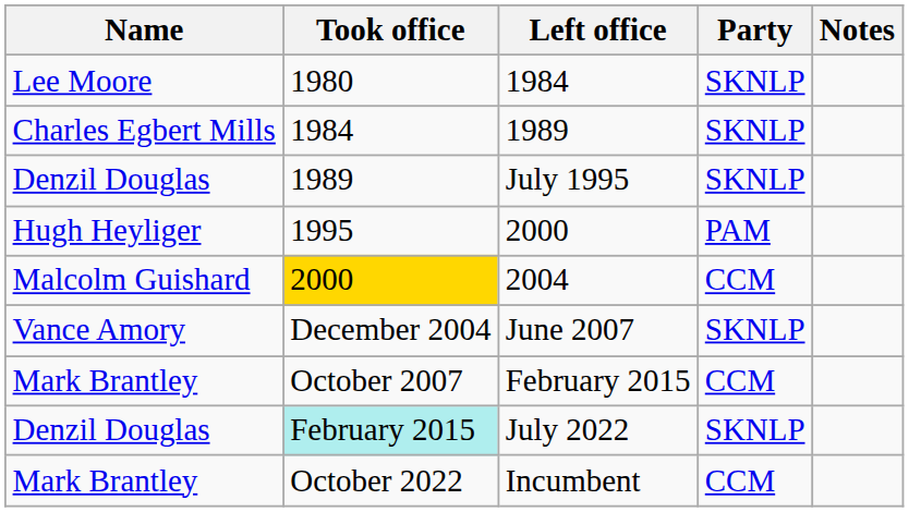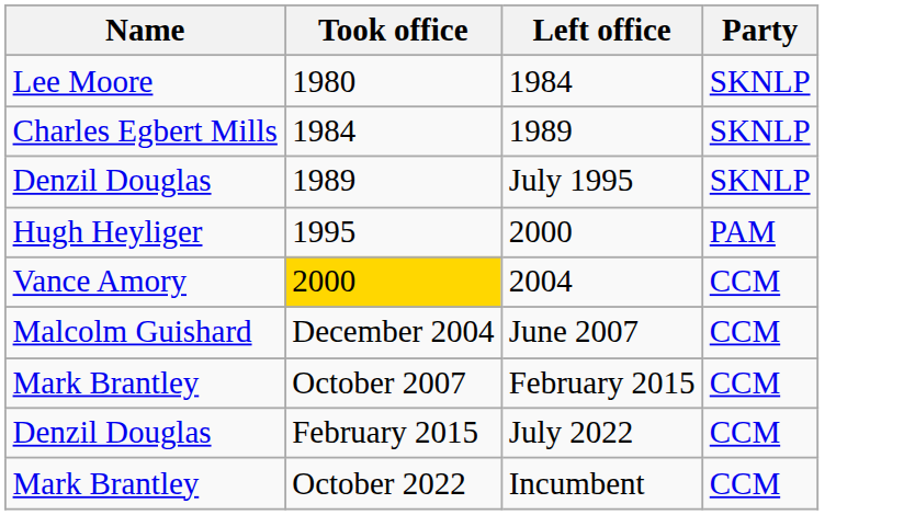 <table class="wikitable">
 <tr>
 <th>Name</th>
 <th>Took office</th>
 <th>Left office</th>
 <th>Party</th>
-<th>Notes</th>
 </tr>
 <tr>
 <td><a href='#'>Lee Moore</a></td>
 <td>1980</td>
 <td>1984</td>
 <td><a href='#'>SKNLP</a></td>
-<td></td>
 </tr>
 <tr>
 <td><a href='#'>Charles Egbert Mills</a></td>
 <td>1984</td>
 <td>1989</td>
 <td><a href='#'>SKNLP</a></td>
-<td></td>
 </tr>
 <tr>
 <td><a href='#'>Denzil Douglas</a></td>
 <td>1989</td>
 <td>July 1995</td>
 <td><a href='#'>SKNLP</a></td>
-<td></td>
 </tr>
 <tr>
 <td><a href='#'>Hugh Heyliger</a></td>
 <td>1995</td>
 <td>2000</td>
 <td><a href='#'>PAM</a></td>
-<td></td>
+</tr>
+<tr>
+<td><a href='#'>Vance Amory</a></td>
+<td style="background: gold;">2000</td>
+<td>2004</td>
+<td><a href='#'>CCM</a></td>
 </tr>
 <tr>
 <td><a href='#'>Malcolm Guishard</a></td>
-<td style="background: gold;">2000</td>
-<td>2004</td>
-<td><a href='#'>CCM</a></td>
-<td></td>
-</tr>
-<tr>
-<td><a href='#'>Vance Amory</a></td>
 <td>December 2004</td>
 <td>June 2007</td>
-<td><a href='#'>SKNLP</a></td>
-<td></td>
+<td><a href='#'>CCM</a></td>
 </tr>
 <tr>
 <td><a href='#'>Mark Brantley</a></td>
 <td>October 2007</td>
 <td>February 2015</td>
 <td><a href='#'>CCM</a></td>
-<td></td>
 </tr>
 <tr>
 <td><a href='#'>Denzil Douglas</a></td>
-<td style="background: paleturquoise;">February 2015</td>
+<td>February 2015</td>
 <td>July 2022</td>
-<td><a href='#'>SKNLP</a></td>
-<td></td>
+<td><a href='#'>CCM</a></td>
 </tr>
 <tr>
 <td><a href='#'>Mark Brantley</a></td>
 <td>October 2022</td>
 <td>Incumbent</td>
 <td><a href='#'>CCM</a></td>
-<td></td>
 </tr>
 </table>
